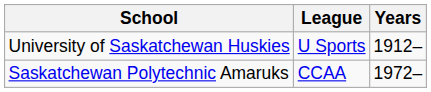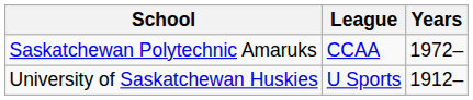 <table class="wikitable">
 <tr>
 <th>School</th>
 <th>League</th>
 <th>Years</th>
 </tr>
 <tr>
+<td><a href='#'>Saskatchewan Polytechnic</a> Amaruks</td>
+<td><a href='#'>CCAA</a></td>
+<td>1972–</td>
+</tr>
+<tr>
 <td>University of <a href='#'>Saskatchewan Huskies</a></td>
 <td><a href='#'>U Sports</a></td>
 <td>1912–</td>
 </tr>
-<tr>
-<td><a href='#'>Saskatchewan Polytechnic</a> Amaruks</td>
-<td><a href='#'>CCAA</a></td>
-<td>1972–</td>
-</tr>
 </table>
